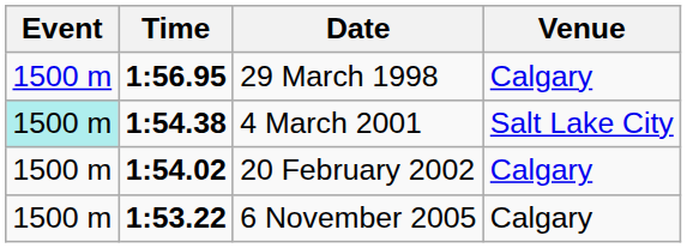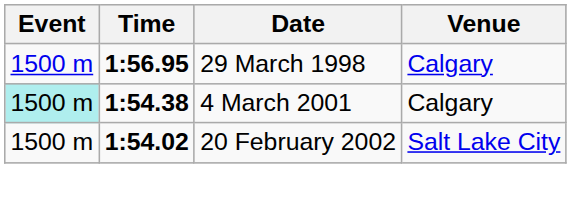 <table class='wikitable'>
 <tr>
 <th>Event</th>
 <th>Time</th>
 <th>Date</th>
 <th>Venue</th>
 </tr>
 <tr>
 <td><a href='#'>1500 m</a></td>
 <td><strong>1:56.95</strong></td>
 <td>29 March 1998</td>
 <td align=left><a href='#'>Calgary</a></td>
 </tr>
 <tr>
 <td style="background: paleturquoise;">1500 m</td>
 <td><strong>1:54.38</strong></td>
 <td>4 March 2001</td>
-<td align=left><a href='#'>Salt Lake City</a></td>
+<td align=left>Calgary</td>
 </tr>
 <tr>
 <td>1500 m</td>
 <td><strong>1:54.02</strong></td>
 <td>20 February 2002</td>
-<td align=left><a href='#'>Calgary</a></td>
-</tr>
-<tr>
-<td>1500 m</td>
-<td><strong>1:53.22</strong></td>
-<td>6 November 2005</td>
-<td align=left>Calgary</td>
+<td align=left><a href='#'>Salt Lake City</a></td>
 </tr>
 </table>
